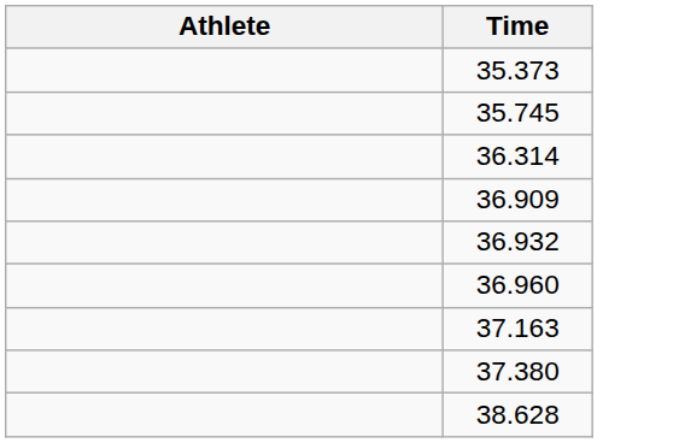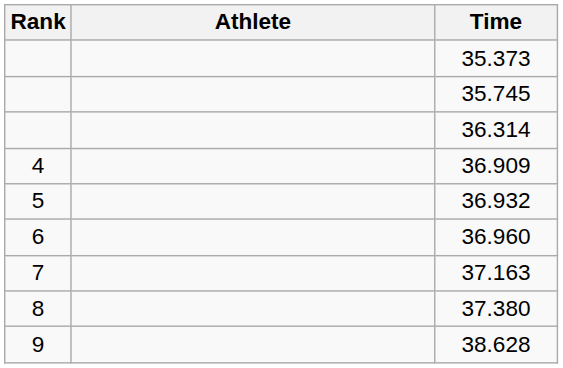 <table class=wikitable style="text-align:center">
 <tr>
+<th width=40>Rank</th>
 <th width=250>Athlete</th>
 <th width=80>Time</th>
 </tr>
 <tr>
+<td></td>
 <td align=left></td>
 <td>35.373</td>
 </tr>
 <tr>
+<td></td>
 <td align=left></td>
 <td>35.745</td>
 </tr>
 <tr>
+<td></td>
 <td align=left></td>
 <td>36.314</td>
 </tr>
 <tr>
+<td>4</td>
 <td align=left></td>
 <td>36.909</td>
 </tr>
 <tr>
+<td>5</td>
 <td align=left></td>
 <td>36.932</td>
 </tr>
 <tr>
+<td>6</td>
 <td align=left></td>
 <td>36.960</td>
 </tr>
 <tr>
+<td>7</td>
 <td align=left></td>
 <td>37.163</td>
 </tr>
 <tr>
+<td>8</td>
 <td align=left></td>
 <td>37.380</td>
 </tr>
 <tr>
+<td>9</td>
 <td align=left></td>
 <td>38.628</td>
 </tr>
 </table>
